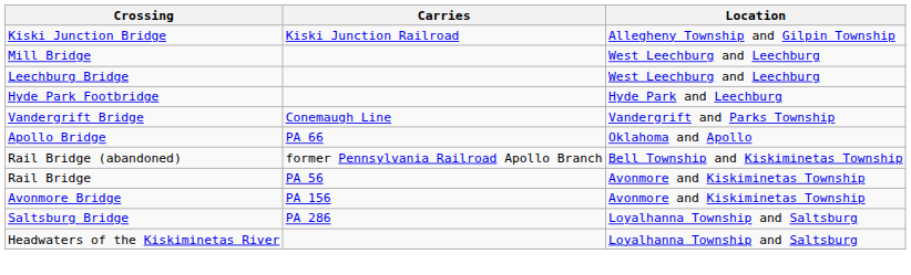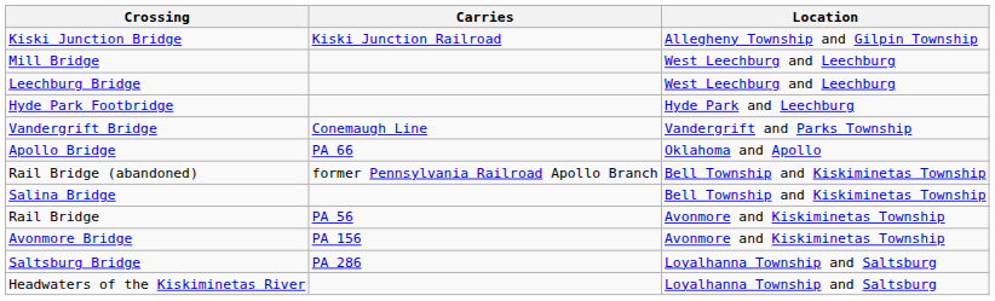 <table class=wikitable>
 <tr>
 <th>Crossing</th>
 <th>Carries</th>
 <th>Location</th>
 </tr>
 <tr>
 <td><a href='#'>Kiski Junction Bridge</a></td>
 <td><a href='#'>Kiski Junction Railroad</a></td>
 <td><a href='#'>Allegheny Township</a> and <a href='#'>Gilpin Township</a></td>
 </tr>
 <tr>
 <td><a href='#'>Mill Bridge</a></td>
 <td></td>
 <td><a href='#'>West Leechburg</a> and <a href='#'>Leechburg</a></td>
 </tr>
 <tr>
 <td><a href='#'>Leechburg Bridge</a></td>
 <td></td>
 <td><a href='#'>West Leechburg</a> and <a href='#'>Leechburg</a></td>
 </tr>
 <tr>
 <td><a href='#'>Hyde Park Footbridge</a></td>
 <td></td>
 <td><a href='#'>Hyde Park</a> and <a href='#'>Leechburg</a></td>
 </tr>
 <tr>
 <td><a href='#'>Vandergrift Bridge</a></td>
 <td><a href='#'>Conemaugh Line</a></td>
 <td><a href='#'>Vandergrift</a> and <a href='#'>Parks Township</a></td>
 </tr>
 <tr>
 <td><a href='#'>Apollo Bridge</a></td>
 <td> <a href='#'>PA 66</a></td>
 <td><a href='#'>Oklahoma</a> and <a href='#'>Apollo</a></td>
 </tr>
 <tr>
 <td>Rail Bridge (abandoned)</td>
 <td>former <a href='#'>Pennsylvania Railroad</a> Apollo Branch</td>
 <td><a href='#'>Bell Township</a> and <a href='#'>Kiskiminetas Township</a></td>
 </tr>
 <tr>
+<td><a href='#'>Salina Bridge</a></td>
+<td></td>
+<td><a href='#'>Bell Township</a> and <a href='#'>Kiskiminetas Township</a></td>
+</tr>
+<tr>
 <td>Rail Bridge</td>
 <td> <a href='#'>PA 56</a></td>
 <td><a href='#'>Avonmore</a> and <a href='#'>Kiskiminetas Township</a></td>
 </tr>
 <tr>
 <td><a href='#'>Avonmore Bridge</a></td>
 <td> <a href='#'>PA 156</a></td>
 <td><a href='#'>Avonmore</a> and <a href='#'>Kiskiminetas Township</a></td>
 </tr>
 <tr>
 <td><a href='#'>Saltsburg Bridge</a></td>
 <td> <a href='#'>PA 286</a></td>
 <td><a href='#'>Loyalhanna Township</a> and <a href='#'>Saltsburg</a></td>
 </tr>
 <tr>
 <td>Headwaters of the <a href='#'>Kiskiminetas River</a></td>
 <td></td>
 <td><a href='#'>Loyalhanna Township</a> and <a href='#'>Saltsburg</a></td>
 </tr>
 </table>
